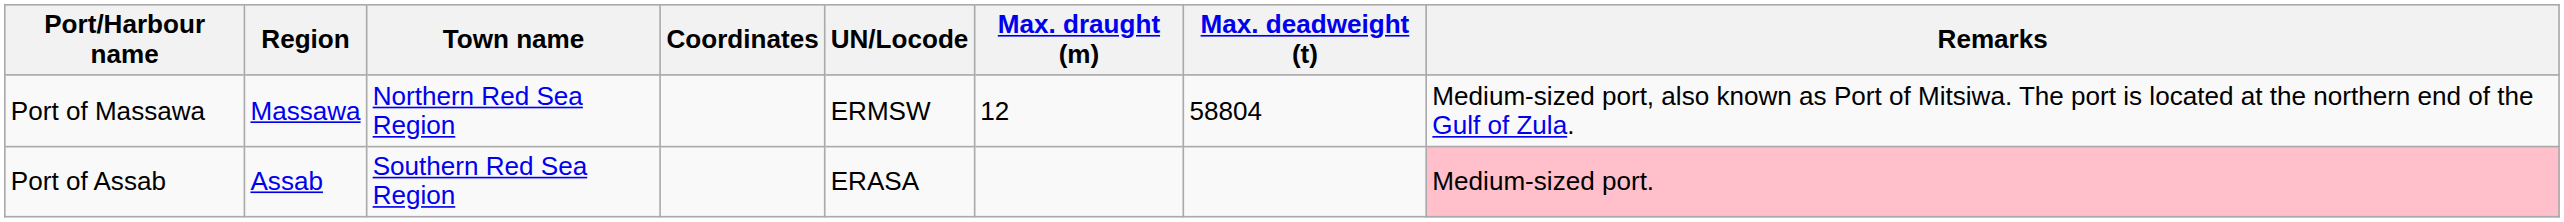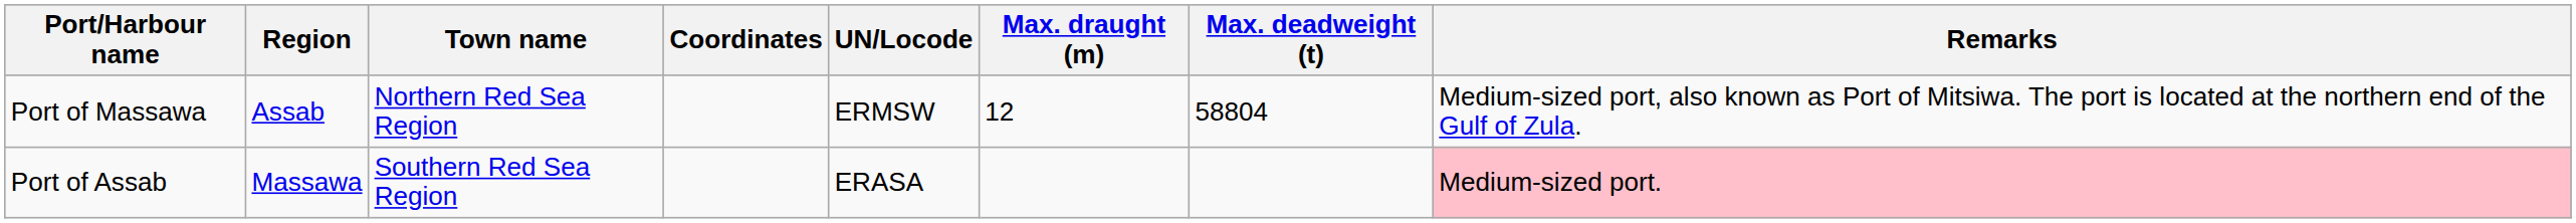 <table class="wikitable sortable">
 <tr>
 <th>Port/Harbour name</th>
 <th>Region</th>
 <th>Town name</th>
 <th>Coordinates</th>
 <th>UN/Locode</th>
 <th><a href='#'>Max. draught</a> (m)</th>
 <th><a href='#'>Max. deadweight</a> (t)</th>
 <th>Remarks</th>
 </tr>
 <tr>
 <td>Port of Massawa</td>
-<td><a href='#'>Massawa</a></td>
+<td><a href='#'>Assab</a></td>
 <td><a href='#'>Northern Red Sea Region</a></td>
 <td></td>
 <td>ERMSW</td>
 <td>12</td>
 <td>58804</td>
 <td>Medium-sized port, also known as Port of Mitsiwa. The port is located at the northern end of the <a href='#'>Gulf of Zula</a>.</td>
 </tr>
 <tr>
 <td>Port of Assab</td>
-<td><a href='#'>Assab</a></td>
+<td><a href='#'>Massawa</a></td>
 <td><a href='#'>Southern Red Sea Region</a></td>
 <td></td>
 <td>ERASA</td>
 <td></td>
 <td></td>
 <td style="background: pink;">Medium-sized port.</td>
 </tr>
 </table>
